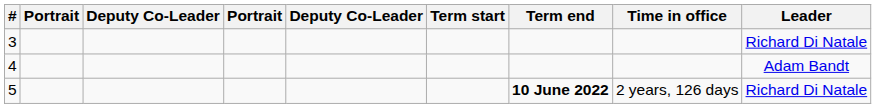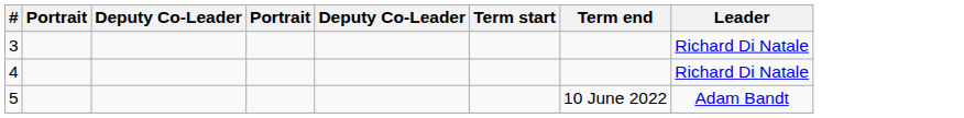 <table class="wikitable sortable">
 <tr>
 <th>#</th>
 <th>Portrait</th>
 <th>Deputy Co-Leader</th>
 <th>Portrait</th>
 <th>Deputy Co-Leader</th>
 <th>Term start</th>
 <th>Term end</th>
-<th>Time in office</th>
 <th>Leader</th>
 </tr>
 <tr align=center>
 <td>3</td>
-<td></td>
 <td></td>
 <td></td>
 <td></td>
 <td></td>
 <td></td>
 <td></td>
 <td><a href='#'>Richard Di Natale</a></td>
 </tr>
 <tr align=center>
 <td>4</td>
 <td></td>
 <td></td>
 <td></td>
 <td></td>
 <td></td>
 <td></td>
-<td></td>
-<td><a href='#'>Adam Bandt</a></td>
+<td><a href='#'>Richard Di Natale</a></td>
 </tr>
 <tr align=center>
 <td>5</td>
 <td></td>
 <td></td>
 <td></td>
 <td></td>
 <td></td>
-<td><strong>10 June 2022</strong></td>
-<td>2 years, 126 days</td>
-<td><a href='#'>Richard Di Natale</a></td>
+<td>10 June 2022</td>
+<td><a href='#'>Adam Bandt</a></td>
 </tr>
 </table>
